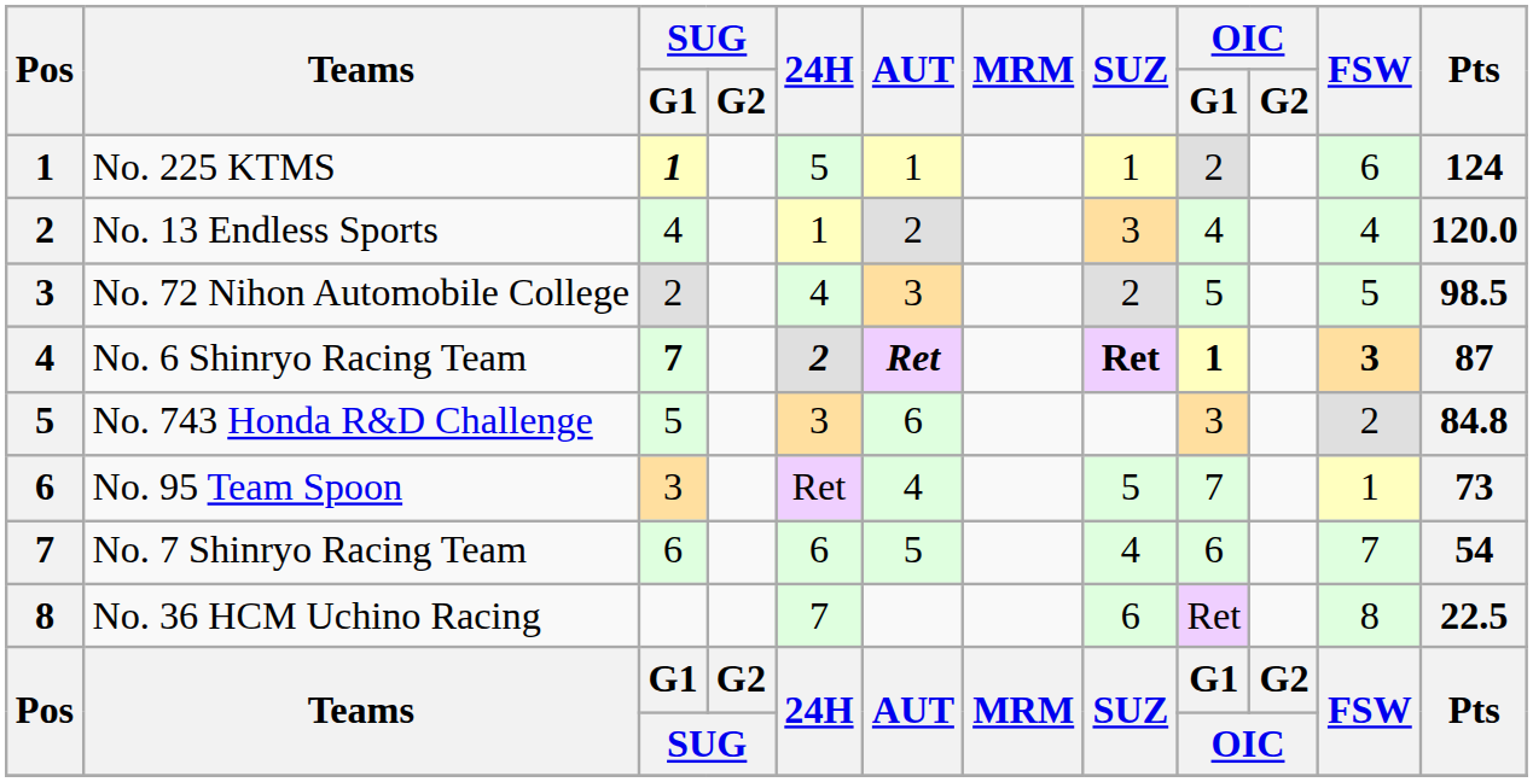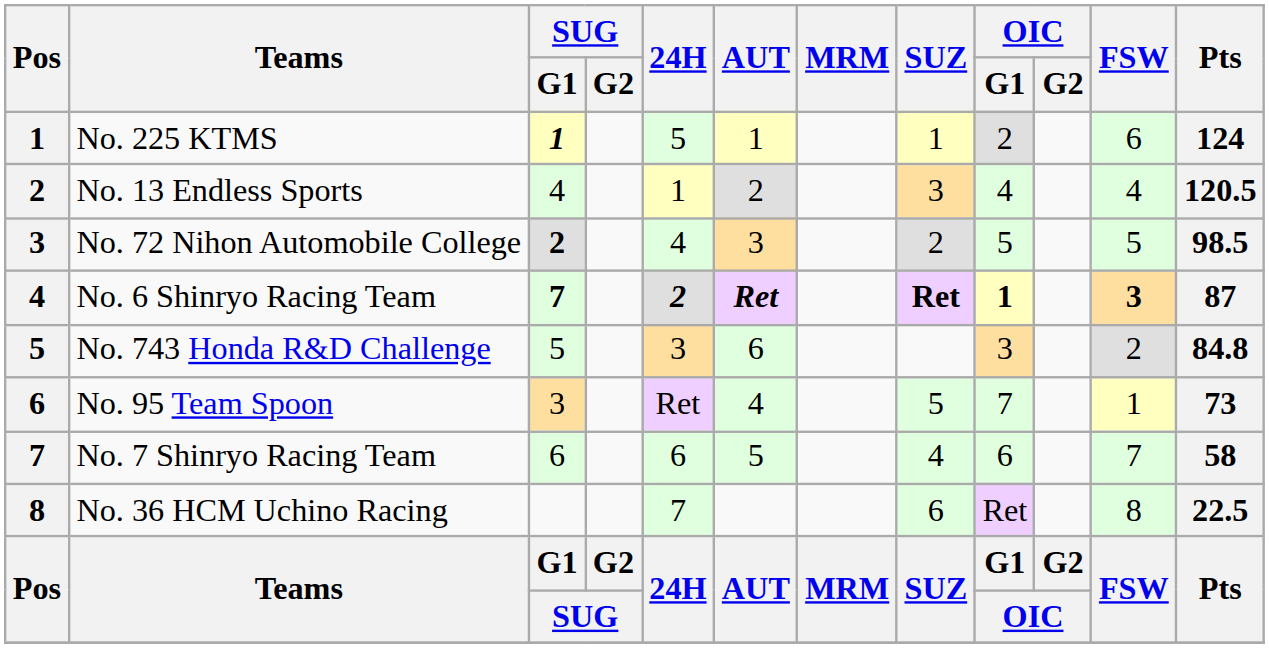 <table class="wikitable" style="font-size:85%; text-align:center">
 <tr>
 <th rowspan=2>Pos</th>
 <th rowspan=2>Teams</th>
 <th colspan=2><a href='#'>SUG</a></th>
 <th rowspan=2><a href='#'>24H</a></th>
 <th rowspan=2><a href='#'>AUT</a></th>
 <th rowspan=2><a href='#'>MRM</a></th>
 <th rowspan=2><a href='#'>SUZ</a></th>
 <th colspan=2><a href='#'>OIC</a></th>
 <th rowspan=2><a href='#'>FSW</a></th>
 <th rowspan=2>Pts</th>
 </tr>
 <tr>
 <th>G1</th>
 <th>G2</th>
 <th>G1</th>
 <th>G2</th>
 </tr>
 <tr>
 <th>1</th>
 <td align="left"> No. 225 KTMS</td>
 <td style="background:#ffffbf;"><strong><em>1</em></strong></td>
 <td></td>
 <td style="background:#dfffdf;">5</td>
 <td style="background:#ffffbf;">1</td>
 <td></td>
 <td style="background:#ffffbf;">1</td>
 <td style="background:#dfdfdf;">2</td>
 <td></td>
 <td style="background:#dfffdf;">6</td>
 <th>124</th>
 </tr>
 <tr>
 <th>2</th>
 <td align="left"> No. 13 Endless Sports</td>
 <td style="background:#dfffdf;">4</td>
 <td></td>
 <td style="background:#ffffbf;">1</td>
 <td style="background:#dfdfdf;">2</td>
 <td></td>
 <td style="background:#ffdf9f;">3</td>
 <td style="background:#dfffdf;">4</td>
 <td></td>
 <td style="background:#dfffdf;">4</td>
-<th>120.0</th>
+<th>120.5</th>
 </tr>
 <tr>
 <th>3</th>
 <td align="left"> No. 72 Nihon Automobile College</td>
-<td style="background:#dfdfdf;">2</td>
+<td style="background:#dfdfdf;"><strong>2</strong></td>
 <td></td>
 <td style="background:#dfffdf;">4</td>
 <td style="background:#ffdf9f;">3</td>
 <td></td>
 <td style="background:#dfdfdf;">2</td>
 <td style="background:#dfffdf;">5</td>
 <td></td>
 <td style="background:#dfffdf;">5</td>
 <th>98.5</th>
 </tr>
 <tr>
 <th>4</th>
 <td align="left"> No. 6 Shinryo Racing Team</td>
 <td style="background:#dfffdf;"><strong>7</strong></td>
 <td></td>
 <td style="background:#dfdfdf;"><strong><em>2</em></strong></td>
 <td style="background:#efcfff;"><strong><em>Ret</em></strong></td>
 <td></td>
 <td style="background:#efcfff;"><strong>Ret</strong></td>
 <td style="background:#ffffbf;"><strong>1</strong></td>
 <td></td>
 <td style="background:#ffdf9f;"><strong>3</strong></td>
 <th>87</th>
 </tr>
 <tr>
 <th>5</th>
 <td align="left"> No. 743 <a href='#'>Honda R&D Challenge</a></td>
 <td style="background:#dfffdf;">5</td>
 <td></td>
 <td style="background:#ffdf9f;">3</td>
 <td style="background:#dfffdf;">6</td>
 <td></td>
 <td></td>
 <td style="background:#ffdf9f;">3</td>
 <td></td>
 <td style="background:#dfdfdf;">2</td>
 <th>84.8</th>
 </tr>
 <tr>
 <th>6</th>
 <td align="left"> No. 95 <a href='#'>Team Spoon</a></td>
 <td style="background:#ffdf9f;">3</td>
 <td></td>
 <td style="background:#efcfff;">Ret</td>
 <td style="background:#dfffdf;">4</td>
 <td></td>
 <td style="background:#dfffdf;">5</td>
 <td style="background:#dfffdf;">7</td>
 <td></td>
 <td style="background:#ffffbf;">1</td>
 <th>73</th>
 </tr>
 <tr>
 <th>7</th>
 <td align="left"> No. 7 Shinryo Racing Team</td>
 <td style="background:#dfffdf;">6</td>
 <td></td>
 <td style="background:#dfffdf;">6</td>
 <td style="background:#dfffdf;">5</td>
 <td></td>
 <td style="background:#dfffdf;">4</td>
 <td style="background:#dfffdf;">6</td>
 <td></td>
 <td style="background:#dfffdf;">7</td>
-<th>54</th>
+<th>58</th>
 </tr>
 <tr>
 <th>8</th>
 <td align="left"> No. 36 HCM Uchino Racing</td>
 <td></td>
 <td></td>
 <td style="background:#dfffdf;">7</td>
 <td></td>
 <td></td>
 <td style="background:#dfffdf;">6</td>
 <td style="background:#efcfff;">Ret</td>
 <td></td>
 <td style="background:#dfffdf;">8</td>
 <th>22.5</th>
 </tr>
 <tr>
 <th rowspan=2>Pos</th>
 <th rowspan=2>Teams</th>
 <th>G1</th>
 <th>G2</th>
 <th rowspan=2><a href='#'>24H</a></th>
 <th rowspan=2><a href='#'>AUT</a></th>
 <th rowspan=2><a href='#'>MRM</a></th>
 <th rowspan=2><a href='#'>SUZ</a></th>
 <th>G1</th>
 <th>G2</th>
 <th rowspan=2><a href='#'>FSW</a></th>
 <th rowspan=2>Pts</th>
 </tr>
 <tr>
 <th colspan=2><a href='#'>SUG</a></th>
 <th colspan=2><a href='#'>OIC</a></th>
 </tr>
 <tr>
 </tr>
 </table>
